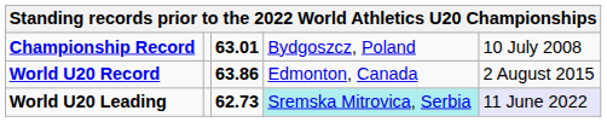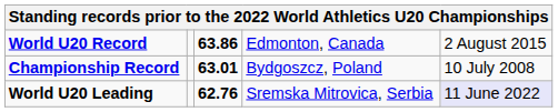 <table class="wikitable">
 <tr>
 <th colspan=5>Standing records prior to the 2022 World Athletics U20 Championships</th>
+</tr>
+<tr>
+<td><strong><a href='#'>World U20 Record</a></strong></td>
+<td></td>
+<td><strong>63.86</strong></td>
+<td><a href='#'>Edmonton</a>, <a href='#'>Canada</a></td>
+<td>2 August 2015</td>
 </tr>
 <tr>
 <td><strong><a href='#'>Championship Record</a></strong></td>
 <td></td>
 <td><strong>63.01</strong></td>
 <td><a href='#'>Bydgoszcz</a>, <a href='#'>Poland</a></td>
 <td>10 July 2008</td>
 </tr>
 <tr>
-<td><strong><a href='#'>World U20 Record</a></strong></td>
-<td></td>
-<td><strong>63.86</strong></td>
-<td><a href='#'>Edmonton</a>, <a href='#'>Canada</a></td>
-<td>2 August 2015</td>
-</tr>
-<tr>
 <td><strong>World U20 Leading</strong></td>
 <td></td>
-<td><strong>62.73</strong></td>
-<td style="background: paleturquoise;"><a href='#'>Sremska Mitrovica</a>, <a href='#'>Serbia</a></td>
+<td><strong>62.76</strong></td>
+<td><a href='#'>Sremska Mitrovica</a>, <a href='#'>Serbia</a></td>
 <td style="background: lavender;">11 June 2022</td>
 </tr>
 </table>
